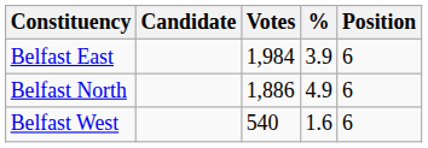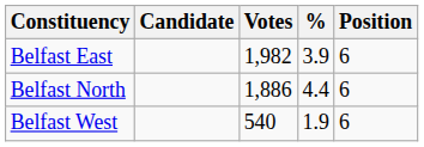 <table class="wikitable sortable">
 <tr>
 <th>Constituency</th>
 <th>Candidate</th>
 <th>Votes</th>
 <th>%</th>
 <th>Position</th>
 </tr>
 <tr>
 <td><a href='#'>Belfast East</a></td>
 <td></td>
-<td>1,984</td>
+<td>1,982</td>
 <td>3.9</td>
 <td>6</td>
 </tr>
 <tr>
 <td><a href='#'>Belfast North</a></td>
 <td></td>
 <td>1,886</td>
-<td>4.9</td>
+<td>4.4</td>
 <td>6</td>
 </tr>
 <tr>
 <td><a href='#'>Belfast West</a></td>
 <td></td>
 <td>540</td>
-<td>1.6</td>
+<td>1.9</td>
 <td>6</td>
 </tr>
 </table>
